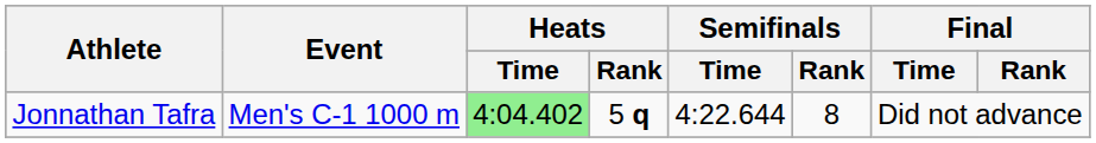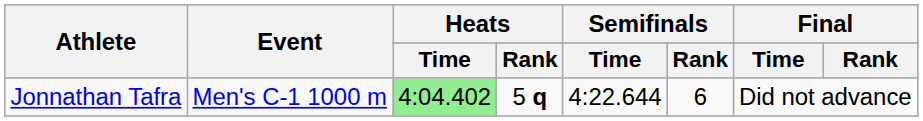 <table class="wikitable" style="font-size:90%">
 <tr>
 <th rowspan=2>Athlete</th>
 <th rowspan=2>Event</th>
 <th colspan=2>Heats</th>
 <th colspan=2>Semifinals</th>
 <th colspan=2>Final</th>
 </tr>
 <tr style="font-size:95%">
 <th>Time</th>
 <th>Rank</th>
 <th>Time</th>
 <th>Rank</th>
 <th>Time</th>
 <th>Rank</th>
 </tr>
 <tr align=center>
 <td align=left><a href='#'>Jonnathan Tafra</a></td>
 <td align=left><a href='#'>Men's C-1 1000 m</a></td>
 <td style="background: lightgreen;">4:04.402</td>
 <td>5 <strong>q</strong></td>
 <td>4:22.644</td>
-<td>8</td>
+<td>6</td>
 <td colspan=2>Did not advance</td>
 </tr>
 </table>
